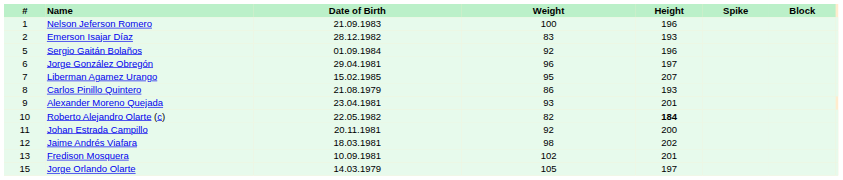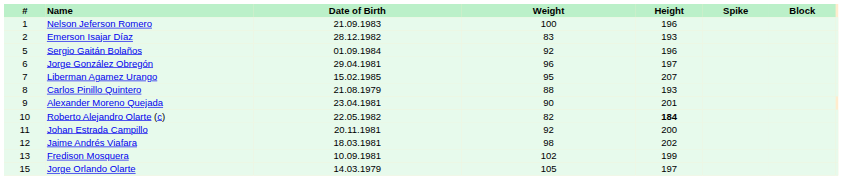 <table border=0 cellpadding=2 cellspacing=0  |- bgcolor=#FFECCE style="text-align:center; font-size:90%;" width=100%>
 <tr bgcolor=#BBF0C9>
 <th width=5%>#</th>
 <th width=25% align=left>Name</th>
 <th width=25%>Date of Birth</th>
 <th width=21%>Weight</th>
 <th width=8%>Height</th>
 <th width=8%>Spike</th>
 <th width=8%>Block</th>
 </tr>
 <tr bgcolor=#E7FAEC>
 <td>1</td>
 <td align=left><a href='#'>Nelson Jeferson Romero</a></td>
 <td>21.09.1983</td>
 <td>100</td>
 <td>196</td>
 <td></td>
 <td></td>
 <td></td>
 </tr>
 <tr bgcolor=#E7FAEC>
 <td>2</td>
 <td align=left><a href='#'>Emerson Isajar Díaz</a></td>
 <td>28.12.1982</td>
 <td>83</td>
 <td>193</td>
 <td></td>
 <td></td>
 <td></td>
 </tr>
 <tr bgcolor=#E7FAEC>
 <td>5</td>
 <td align=left><a href='#'>Sergio Gaitán Bolaños</a></td>
 <td>01.09.1984</td>
 <td>92</td>
 <td>196</td>
 <td></td>
 <td></td>
 <td></td>
 </tr>
 <tr bgcolor=#E7FAEC>
 <td>6</td>
 <td align=left><a href='#'>Jorge González Obregón</a></td>
 <td>29.04.1981</td>
 <td>96</td>
 <td>197</td>
 <td></td>
 <td></td>
 <td></td>
 </tr>
 <tr bgcolor=#E7FAEC>
 <td>7</td>
 <td align=left><a href='#'>Liberman Agamez Urango</a></td>
 <td>15.02.1985</td>
 <td>95</td>
 <td>207</td>
 <td></td>
 <td></td>
 <td></td>
 </tr>
 <tr bgcolor=#E7FAEC>
 <td>8</td>
 <td align=left><a href='#'>Carlos Pinillo Quintero</a></td>
 <td>21.08.1979</td>
-<td>86</td>
+<td>88</td>
 <td>193</td>
 <td></td>
 <td></td>
 <td></td>
 </tr>
 <tr bgcolor=#E7FAEC>
 <td>9</td>
 <td align=left><a href='#'>Alexander Moreno Quejada</a></td>
 <td>23.04.1981</td>
-<td>93</td>
+<td>90</td>
 <td>201</td>
 <td></td>
 <td></td>
 </tr>
 <tr bgcolor=#E7FAEC>
 <td>10</td>
 <td align=left><a href='#'>Roberto Alejandro Olarte</a> (<a href='#'>c</a>)</td>
 <td>22.05.1982</td>
 <td>82</td>
 <td><strong>184</strong></td>
 <td></td>
 <td></td>
 <td></td>
 </tr>
 <tr bgcolor=#E7FAEC>
 <td>11</td>
 <td align=left><a href='#'>Johan Estrada Campillo</a></td>
 <td>20.11.1981</td>
 <td>92</td>
 <td>200</td>
 <td></td>
 <td></td>
 <td></td>
 </tr>
 <tr bgcolor=#E7FAEC>
 <td>12</td>
 <td align=left><a href='#'>Jaime Andrés Viafara</a></td>
 <td>18.03.1981</td>
 <td>98</td>
 <td>202</td>
 <td></td>
 <td></td>
 <td></td>
 </tr>
 <tr bgcolor=#E7FAEC>
 <td>13</td>
 <td align=left><a href='#'>Fredison Mosquera</a></td>
 <td>10.09.1981</td>
 <td>102</td>
-<td>201</td>
+<td>199</td>
 <td></td>
 <td></td>
 <td></td>
 </tr>
 <tr bgcolor=#E7FAEC>
 <td>15</td>
 <td align=left><a href='#'>Jorge Orlando Olarte</a></td>
 <td>14.03.1979</td>
 <td>105</td>
 <td>197</td>
 <td></td>
 <td></td>
 <td></td>
 </tr>
 </table>
